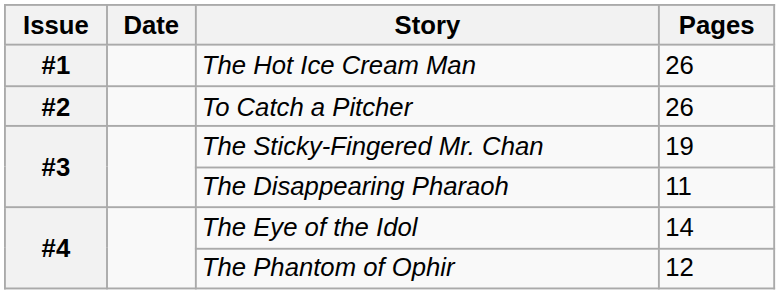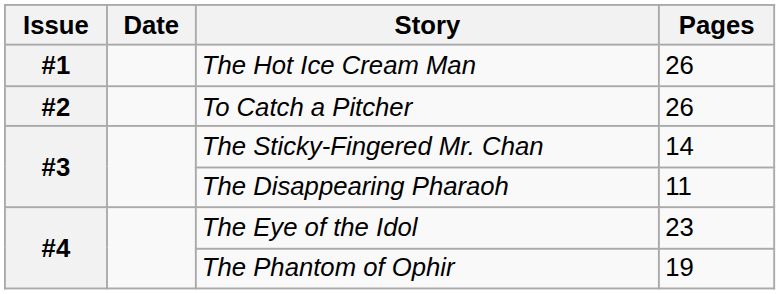 <table class="wikitable mw-collapsible collapsed floatright" style="width:30em;text-align:left;font-size:85%;">
 <tr>
 <th>Issue</th>
 <th>Date</th>
 <th>Story</th>
 <th>Pages</th>
 </tr>
 <tr>
 <th>#1</th>
 <td></td>
 <td><em>The Hot Ice Cream Man</em></td>
 <td>26</td>
 </tr>
 <tr>
 <th>#2</th>
 <td></td>
 <td><em>To Catch a Pitcher</em></td>
 <td>26</td>
 </tr>
 <tr>
 <th rowspan=2>#3</th>
 <td rowspan=2></td>
 <td><em>The Sticky-Fingered Mr. Chan</em></td>
-<td>19</td>
+<td>14</td>
 </tr>
 <tr>
 <td><em>The Disappearing Pharaoh</em></td>
 <td>11</td>
 </tr>
 <tr>
 <th rowspan=2>#4</th>
 <td rowspan=2></td>
 <td><em>The Eye of the Idol</em></td>
-<td>14</td>
+<td>23</td>
 </tr>
 <tr>
 <td><em>The Phantom of Ophir</em></td>
-<td>12</td>
+<td>19</td>
 </tr>
 </table>
